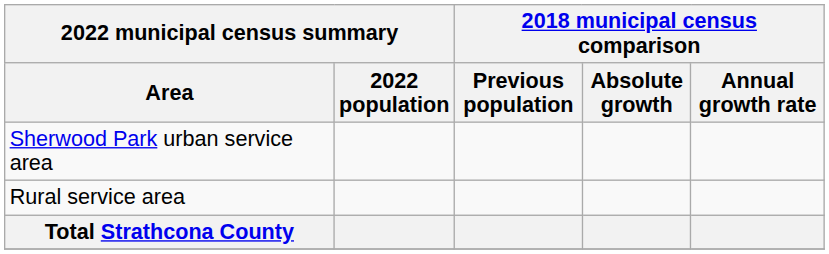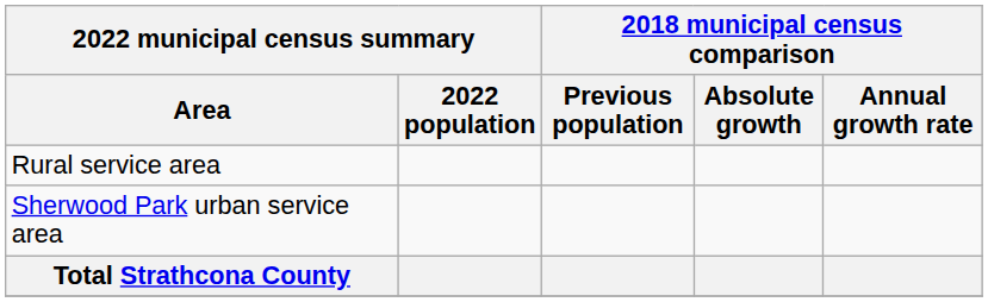 <table class="wikitable sortable">
 <tr>
 <th colspan=2 class=unsortable>2022 municipal census summary</th>
 <th colspan=3 class=unsortable><a href='#'>2018 municipal census</a> comparison</th>
 </tr>
 <tr>
 <th>Area</th>
 <th>2022<br>population</th>
 <th>Previous<br>population</th>
 <th>Absolute<br>growth</th>
 <th>Annual<br>growth rate</th>
 </tr>
 <tr>
-<td><a href='#'>Sherwood Park</a> urban service area</td>
+<td>Rural service area</td>
 <td align=center></td>
 <td align=center></td>
 <td align=center></td>
 <td align=center></td>
 </tr>
 <tr>
-<td>Rural service area</td>
+<td><a href='#'>Sherwood Park</a> urban service area</td>
 <td align=center></td>
 <td align=center></td>
 <td align=center></td>
 <td align=center></td>
 </tr>
 <tr>
 <th>Total <a href='#'>Strathcona County</a></th>
 <th align=center></th>
 <th align=center></th>
 <th align=center></th>
 <th align=center></th>
 </tr>
 <tr>
 </tr>
 </table>
